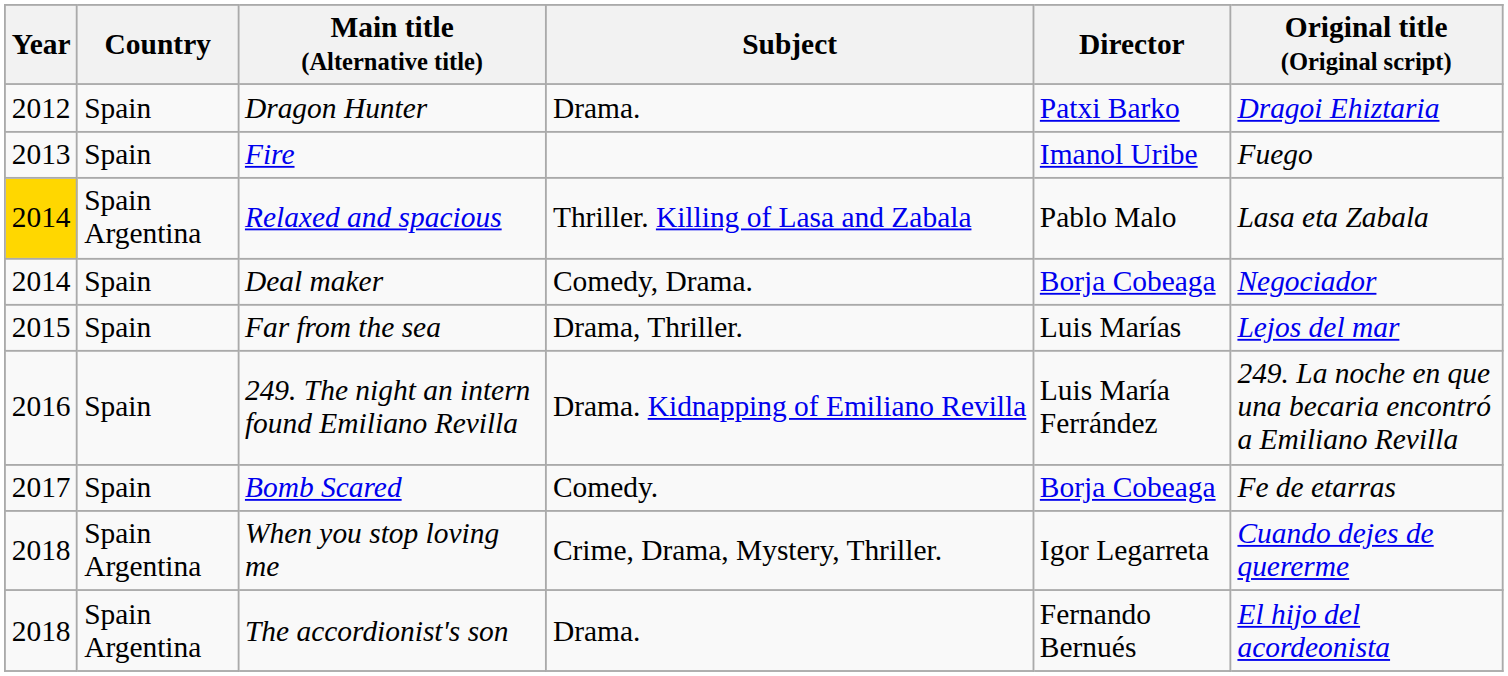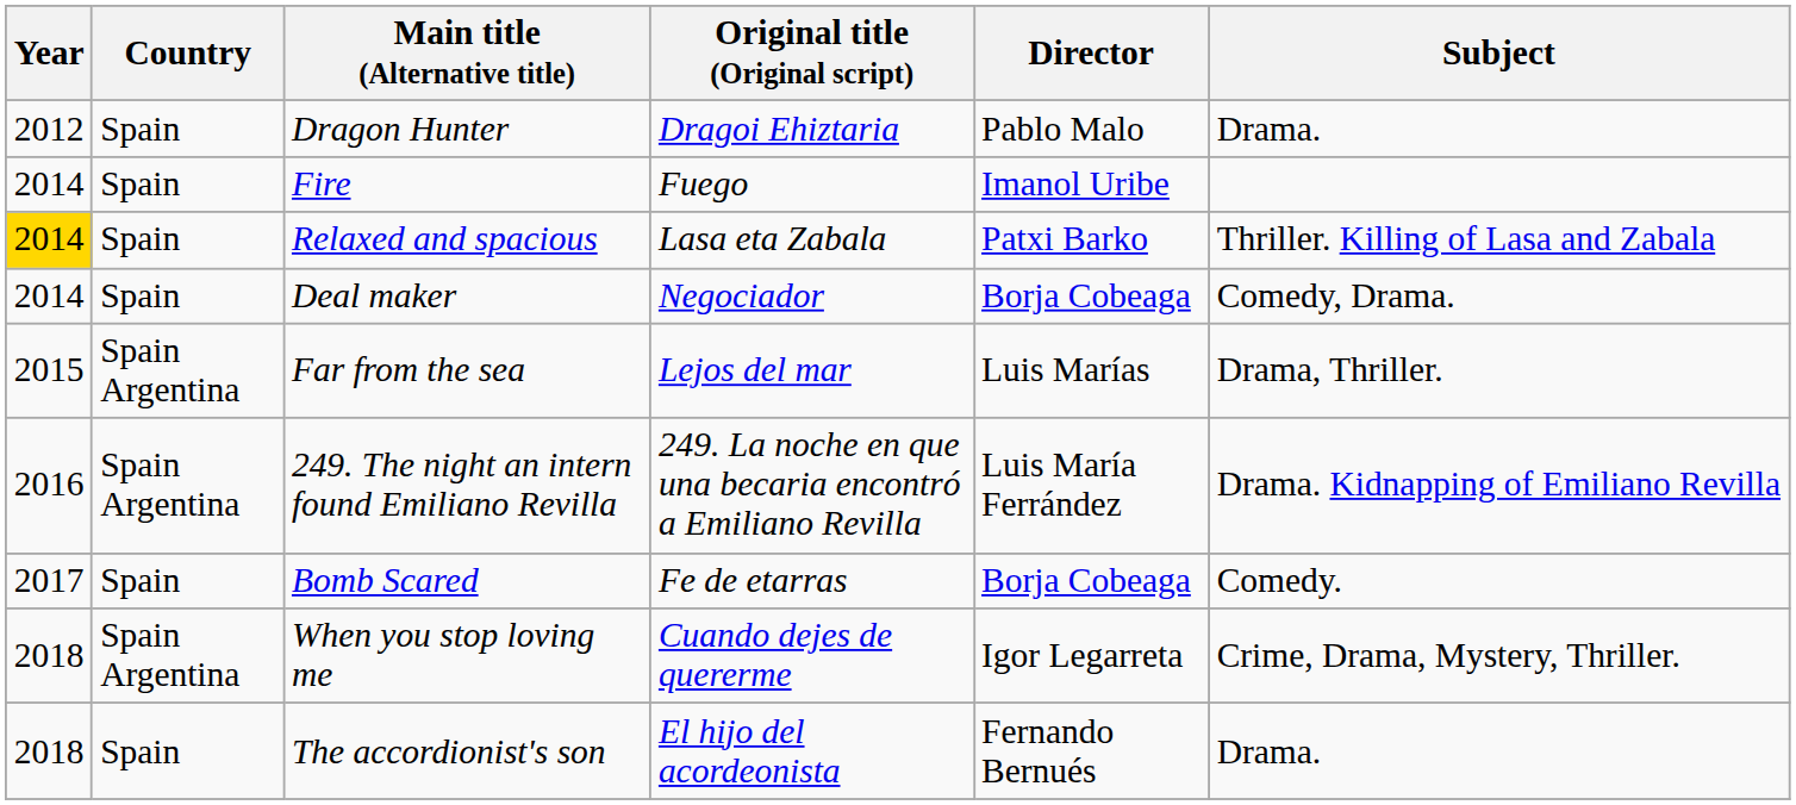 <table class="wikitable sortable">
 <tr>
 <th>Year</th>
 <th width= 80>Country</th>
 <th class="unsortable" style="width:160px;">Main title<br><small>(Alternative title)</small></th>
+<th class="unsortable" style="width:140px;">Original title<br><small>(Original script)</small></th>
+<th width=100>Director</th>
 <th class="unsortable">Subject</th>
-<th width=100>Director</th>
-<th class="unsortable" style="width:140px;">Original title<br><small>(Original script)</small></th>
 </tr>
 <tr>
 <td>2012</td>
 <td>Spain</td>
 <td><em>Dragon Hunter</em></td>
+<td><em><a href='#'>Dragoi Ehiztaria</a></em></td>
+<td>Pablo Malo</td>
 <td>Drama.</td>
-<td><a href='#'>Patxi Barko</a></td>
-<td><em><a href='#'>Dragoi Ehiztaria</a></em></td>
 </tr>
 <tr>
-<td>2013</td>
+<td>2014</td>
 <td>Spain</td>
 <td><em><a href='#'>Fire</a></em></td>
+<td><em>Fuego</em></td>
+<td><a href='#'>Imanol Uribe</a></td>
 <td></td>
-<td><a href='#'>Imanol Uribe</a></td>
-<td><em>Fuego</em></td>
 </tr>
 <tr>
 <td style="background: gold;">2014</td>
-<td>Spain<br>Argentina</td>
+<td>Spain</td>
 <td><em><a href='#'>Relaxed and spacious</a></em></td>
+<td><em>Lasa eta Zabala</em></td>
+<td><a href='#'>Patxi Barko</a></td>
 <td>Thriller. <a href='#'>Killing of Lasa and Zabala</a></td>
-<td>Pablo Malo</td>
-<td><em>Lasa eta Zabala</em></td>
 </tr>
 <tr>
 <td>2014</td>
 <td>Spain</td>
 <td><em>Deal maker</em></td>
+<td><em><a href='#'>Negociador</a></em></td>
+<td><a href='#'>Borja Cobeaga</a></td>
 <td>Comedy, Drama.</td>
-<td><a href='#'>Borja Cobeaga</a></td>
-<td><em><a href='#'>Negociador</a></em></td>
 </tr>
 <tr>
 <td>2015</td>
-<td>Spain</td>
+<td>Spain<br>Argentina</td>
 <td><em>Far from the sea</em></td>
+<td><em><a href='#'>Lejos del mar</a></em></td>
+<td>Luis Marías</td>
 <td>Drama, Thriller.</td>
-<td>Luis Marías</td>
-<td><em><a href='#'>Lejos del mar</a></em></td>
 </tr>
 <tr>
 <td>2016</td>
-<td>Spain</td>
+<td>Spain<br>Argentina</td>
 <td><em>249. The night an intern found Emiliano Revilla</em></td>
+<td><em>249. La noche en que una becaria encontró a Emiliano Revilla</em></td>
+<td>Luis María Ferrández</td>
 <td>Drama. <a href='#'>Kidnapping of Emiliano Revilla</a></td>
-<td>Luis María Ferrández</td>
-<td><em>249. La noche en que una becaria encontró a Emiliano Revilla</em></td>
 </tr>
 <tr>
 <td>2017</td>
 <td>Spain</td>
 <td><em><a href='#'>Bomb Scared</a></em></td>
+<td><em>Fe de etarras</em></td>
+<td><a href='#'>Borja Cobeaga</a></td>
 <td>Comedy.</td>
-<td><a href='#'>Borja Cobeaga</a></td>
-<td><em>Fe de etarras</em></td>
 </tr>
 <tr>
 <td>2018</td>
 <td>Spain<br>Argentina</td>
 <td><em>When you stop loving me</em></td>
+<td><em><a href='#'>Cuando dejes de quererme</a></em></td>
+<td>Igor Legarreta</td>
 <td>Crime, Drama, Mystery, Thriller.</td>
-<td>Igor Legarreta</td>
-<td><em><a href='#'>Cuando dejes de quererme</a></em></td>
 </tr>
 <tr>
 <td>2018</td>
-<td>Spain<br>Argentina</td>
+<td>Spain</td>
 <td><em>The accordionist's son</em></td>
+<td><em><a href='#'>El hijo del acordeonista</a></em></td>
+<td>Fernando Bernués</td>
 <td>Drama.</td>
-<td>Fernando Bernués</td>
-<td><em><a href='#'>El hijo del acordeonista</a></em></td>
 </tr>
 </table>
